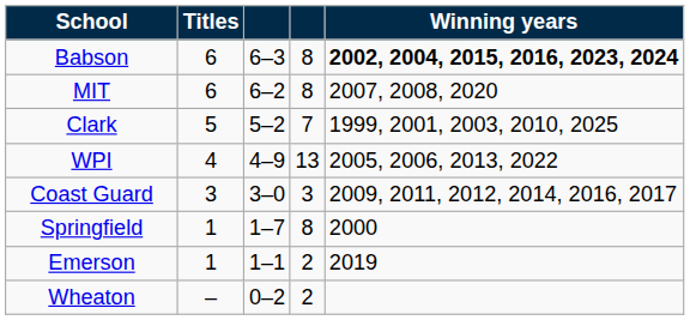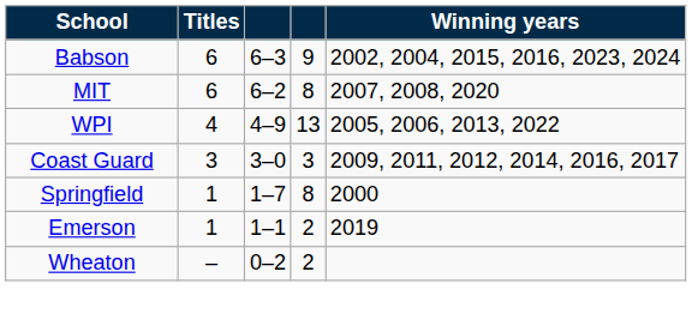 <table class="wikitable sortable" style="text-align:center;">
 <tr>
 <th width=120px style= "background:#002A48; color:white; border:1px solid #B2B3B2">School</th>
 <th style= "background:#002A48; color:white; border:1px solid #B2B3B2">Titles</th>
 <th style= "background:#002A48; color:white; border:1px solid #B2B3B2"></th>
 <th style= "background:#002A48; color:white; border:1px solid #B2B3B2"></th>
 <th style= "background:#002A48; color:white; border:1px solid #B2B3B2" class=unsortable>Winning years</th>
 </tr>
 <tr>
 <td><a href='#'>Babson</a></td>
 <td>6</td>
 <td>6–3</td>
-<td>8</td>
-<td align=left><strong>2002, 2004, 2015, 2016, 2023, 2024</strong></td>
+<td>9</td>
+<td align=left>2002, 2004, 2015, 2016, 2023, 2024</td>
 </tr>
 <tr>
 <td><a href='#'>MIT</a></td>
 <td>6</td>
 <td>6–2</td>
 <td>8</td>
 <td align=left>2007, 2008, 2020</td>
-</tr>
-<tr>
-<td><a href='#'>Clark</a></td>
-<td>5</td>
-<td>5–2</td>
-<td>7</td>
-<td align=left>1999, 2001, 2003, 2010, 2025</td>
 </tr>
 <tr>
 <td><a href='#'>WPI</a></td>
 <td>4</td>
 <td>4–9</td>
 <td>13</td>
 <td align=left>2005, 2006, 2013, 2022</td>
 </tr>
 <tr>
 <td><a href='#'>Coast Guard</a></td>
 <td>3</td>
 <td>3–0</td>
 <td>3</td>
 <td align=left>2009, 2011, 2012, 2014, 2016, 2017</td>
 </tr>
 <tr>
 <td><a href='#'>Springfield</a></td>
 <td>1</td>
 <td>1–7</td>
 <td>8</td>
 <td align=left>2000</td>
 </tr>
 <tr>
 <td><a href='#'>Emerson</a></td>
 <td>1</td>
 <td>1–1</td>
 <td>2</td>
 <td align=left>2019</td>
 </tr>
 <tr>
 <td><a href='#'>Wheaton</a></td>
 <td>–</td>
 <td>0–2</td>
 <td>2</td>
 <td align=left></td>
 </tr>
 </table>
